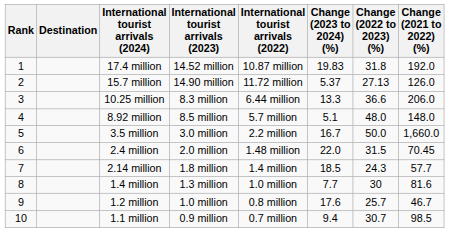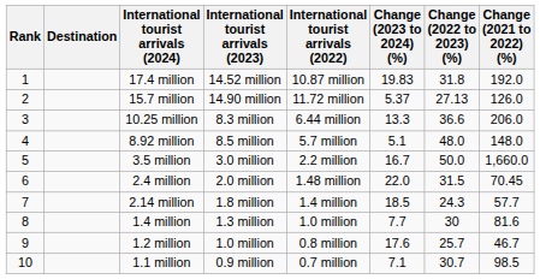 <table class="wikitable sortable" style="margin:1em auto 1em auto; text-align:center;">
 <tr>
 <th>Rank</th>
 <th>Destination</th>
 <th>International<br> tourist<br> arrivals<br> (2024)</th>
 <th>International<br> tourist<br> arrivals<br> (2023)</th>
 <th>International<br> tourist<br> arrivals<br> (2022)</th>
 <th>Change<br> (2023 to<br> 2024)<br> (%)</th>
 <th>Change<br> (2022 to<br> 2023)<br> (%)</th>
 <th>Change<br> (2021 to<br> 2022)<br> (%)</th>
 </tr>
 <tr>
 <td>1</td>
 <td align="left"></td>
 <td>17.4 million</td>
 <td>14.52 million</td>
 <td>10.87 million</td>
 <td> 19.83</td>
 <td> 31.8</td>
 <td> 192.0</td>
 </tr>
 <tr>
 <td>2</td>
 <td align="left"></td>
 <td>15.7 million</td>
 <td>14.90 million</td>
 <td>11.72 million</td>
 <td> 5.37</td>
 <td> 27.13</td>
 <td> 126.0</td>
 </tr>
 <tr>
 <td>3</td>
 <td align="left"></td>
 <td>10.25 million</td>
 <td>8.3 million</td>
 <td>6.44 million</td>
 <td> 13.3</td>
 <td> 36.6</td>
 <td> 206.0</td>
 </tr>
 <tr>
 <td>4</td>
 <td align="left"></td>
 <td>8.92 million</td>
 <td>8.5 million</td>
 <td>5.7 million</td>
 <td> 5.1</td>
 <td> 48.0</td>
 <td> 148.0</td>
 </tr>
 <tr>
 <td>5</td>
 <td align="left"></td>
 <td>3.5 million</td>
 <td>3.0 million</td>
 <td>2.2 million</td>
 <td> 16.7</td>
 <td> 50.0</td>
 <td> 1,660.0</td>
 </tr>
 <tr>
 <td>6</td>
 <td align="left"></td>
 <td>2.4 million</td>
 <td>2.0 million</td>
 <td>1.48 million</td>
 <td> 22.0</td>
 <td> 31.5</td>
 <td> 70.45</td>
 </tr>
 <tr>
 <td>7</td>
 <td align="left"></td>
 <td>2.14 million</td>
 <td>1.8 million</td>
 <td>1.4 million</td>
 <td> 18.5</td>
 <td> 24.3</td>
 <td> 57.7</td>
 </tr>
 <tr>
 <td>8</td>
 <td align="left"></td>
 <td>1.4 million</td>
 <td>1.3 million</td>
 <td>1.0 million</td>
 <td> 7.7</td>
 <td> 30</td>
 <td> 81.6</td>
 </tr>
 <tr>
 <td>9</td>
 <td align="left"></td>
 <td>1.2 million</td>
 <td>1.0 million</td>
 <td>0.8 million</td>
 <td> 17.6</td>
 <td> 25.7</td>
 <td> 46.7</td>
 </tr>
 <tr>
 <td>10</td>
 <td align="left"></td>
 <td>1.1 million</td>
 <td>0.9 million</td>
 <td>0.7 million</td>
-<td> 9.4</td>
+<td> 7.1</td>
 <td> 30.7</td>
 <td> 98.5</td>
 </tr>
 </table>
